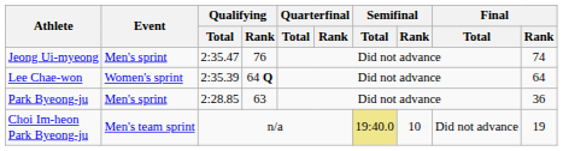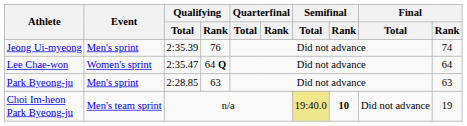 <table class="wikitable" style="font-size:90%">
 <tr>
 <th rowspan="2">Athlete</th>
 <th rowspan="2">Event</th>
 <th colspan="2">Qualifying</th>
 <th colspan="2">Quarterfinal</th>
 <th colspan="2">Semifinal</th>
 <th colspan="2">Final</th>
 </tr>
 <tr>
 <th>Total</th>
 <th>Rank</th>
 <th>Total</th>
 <th>Rank</th>
 <th>Total</th>
 <th>Rank</th>
 <th>Total</th>
 <th>Rank</th>
 </tr>
 <tr>
 <td><a href='#'>Jeong Ui-myeong</a></td>
 <td><a href='#'>Men's sprint</a></td>
-<td align="center">2:35.47</td>
+<td align="center">2:35.39</td>
 <td align="center">76</td>
 <td colspan=5 align="center">Did not advance</td>
 <td align="center">74</td>
 </tr>
 <tr>
 <td><a href='#'>Lee Chae-won</a></td>
 <td><a href='#'>Women's sprint</a></td>
-<td align="center">2:35.39</td>
+<td align="center">2:35.47</td>
 <td align="center">64 <strong>Q</strong></td>
 <td colspan=5 align="center">Did not advance</td>
 <td align="center">64</td>
 </tr>
 <tr>
 <td><a href='#'>Park Byeong-ju</a></td>
 <td><a href='#'>Men's sprint</a></td>
 <td align="center">2:28.85</td>
 <td align="center">63</td>
 <td colspan=5 align="center">Did not advance</td>
-<td align="center">36</td>
+<td align="center">63</td>
 </tr>
 <tr>
 <td><a href='#'>Choi Im-heon</a><br> <a href='#'>Park Byeong-ju</a></td>
 <td><a href='#'>Men's team sprint</a></td>
 <td colspan=4 align="center">n/a</td>
 <td align="center" style="background: khaki;">19:40.0</td>
-<td align="center">10</td>
+<td align="center"><strong>10</strong></td>
 <td align="center">Did not advance</td>
 <td align="center">19</td>
 </tr>
 </table>
